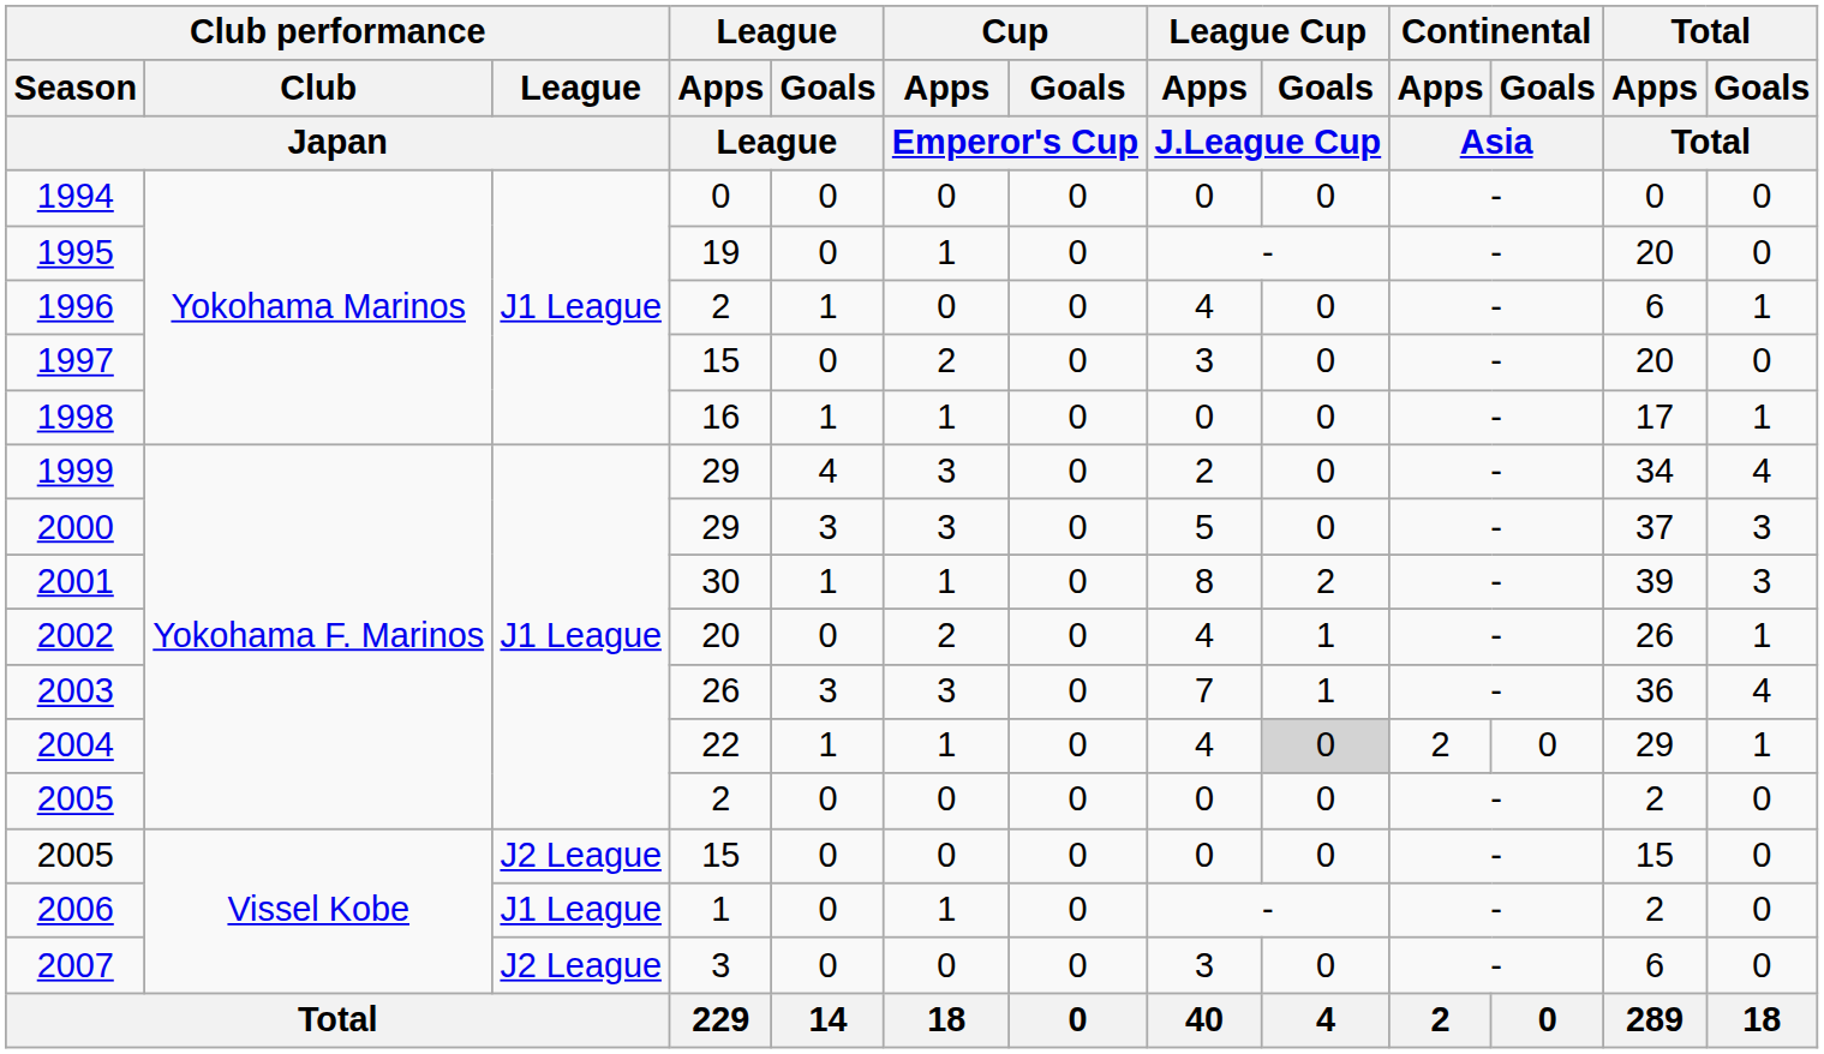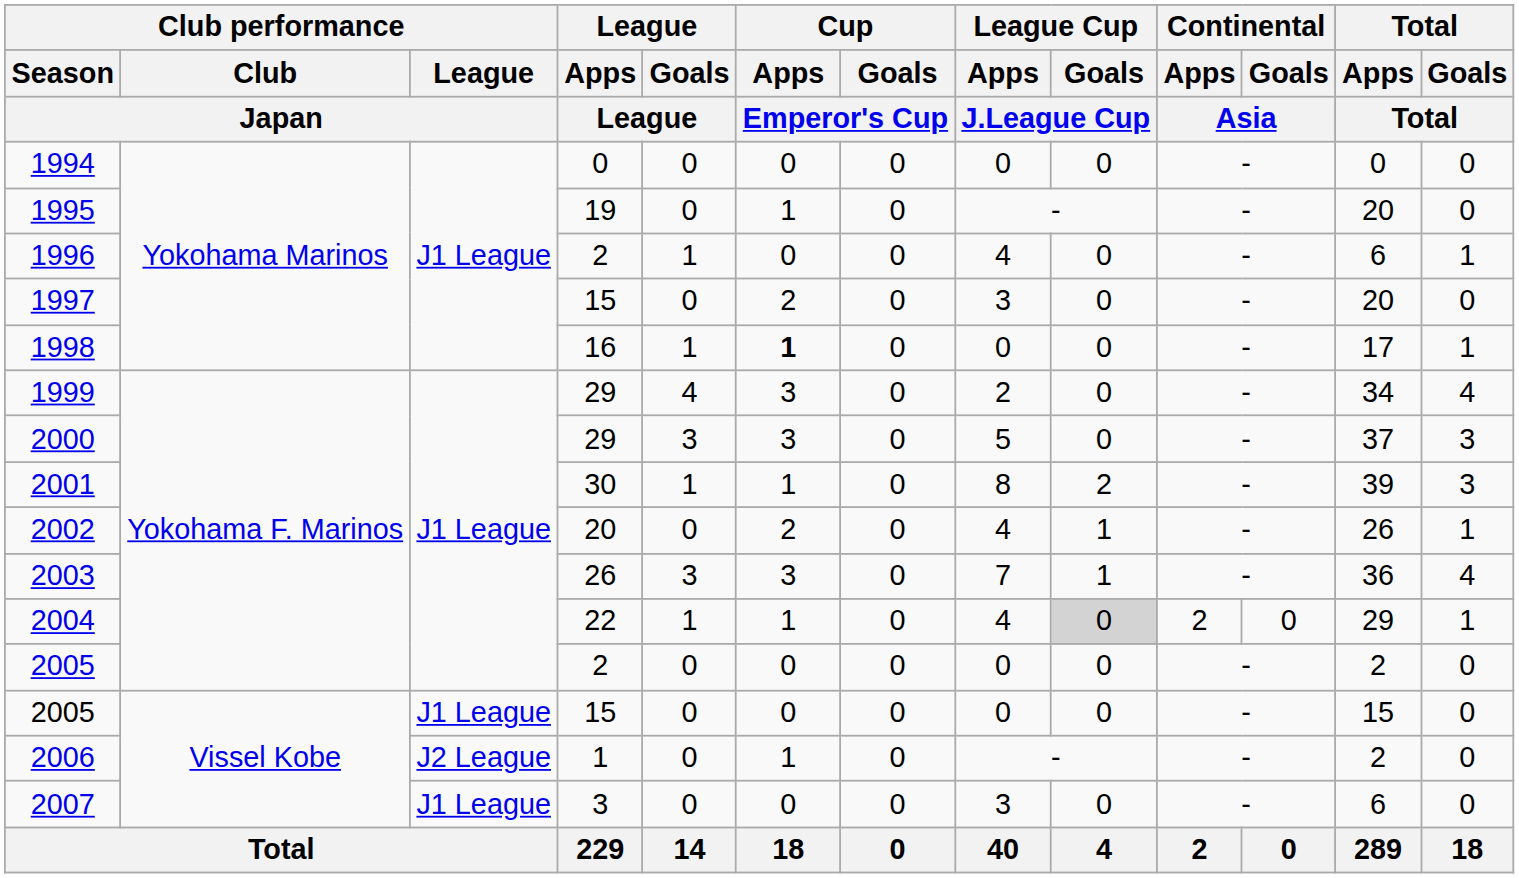 <table class="wikitable" style="text-align:center;">
 <tr>
 <th colspan=3>Club performance</th>
 <th colspan=2>League</th>
 <th colspan=2>Cup</th>
 <th colspan=2>League Cup</th>
 <th colspan=2>Continental</th>
 <th colspan=2>Total</th>
 </tr>
 <tr>
 <th>Season</th>
 <th>Club</th>
 <th>League</th>
 <th>Apps</th>
 <th>Goals</th>
 <th>Apps</th>
 <th>Goals</th>
 <th>Apps</th>
 <th>Goals</th>
 <th>Apps</th>
 <th>Goals</th>
 <th>Apps</th>
 <th>Goals</th>
 </tr>
 <tr>
 <th colspan=3>Japan</th>
 <th colspan=2>League</th>
 <th colspan=2><a href='#'>Emperor's Cup</a></th>
 <th colspan=2><a href='#'>J.League Cup</a></th>
 <th colspan=2><a href='#'>Asia</a></th>
 <th colspan=2>Total</th>
 </tr>
 <tr>
 <td><a href='#'>1994</a></td>
 <td rowspan="5"><a href='#'>Yokohama Marinos</a></td>
 <td rowspan="5"><a href='#'>J1 League</a></td>
 <td>0</td>
 <td>0</td>
 <td>0</td>
 <td>0</td>
 <td>0</td>
 <td>0</td>
 <td colspan="2">-</td>
 <td>0</td>
 <td>0</td>
 </tr>
 <tr>
 <td><a href='#'>1995</a></td>
 <td>19</td>
 <td>0</td>
 <td>1</td>
 <td>0</td>
 <td colspan="2">-</td>
 <td colspan="2">-</td>
 <td>20</td>
 <td>0</td>
 </tr>
 <tr>
 <td><a href='#'>1996</a></td>
 <td>2</td>
 <td>1</td>
 <td>0</td>
 <td>0</td>
 <td>4</td>
 <td>0</td>
 <td colspan="2">-</td>
 <td>6</td>
 <td>1</td>
 </tr>
 <tr>
 <td><a href='#'>1997</a></td>
 <td>15</td>
 <td>0</td>
 <td>2</td>
 <td>0</td>
 <td>3</td>
 <td>0</td>
 <td colspan="2">-</td>
 <td>20</td>
 <td>0</td>
 </tr>
 <tr>
 <td><a href='#'>1998</a></td>
 <td>16</td>
 <td>1</td>
-<td>1</td>
+<td><strong>1</strong></td>
 <td>0</td>
 <td>0</td>
 <td>0</td>
 <td colspan="2">-</td>
 <td>17</td>
 <td>1</td>
 </tr>
 <tr>
 <td><a href='#'>1999</a></td>
 <td rowspan="7"><a href='#'>Yokohama F. Marinos</a></td>
 <td rowspan="7"><a href='#'>J1 League</a></td>
 <td>29</td>
 <td>4</td>
 <td>3</td>
 <td>0</td>
 <td>2</td>
 <td>0</td>
 <td colspan="2">-</td>
 <td>34</td>
 <td>4</td>
 </tr>
 <tr>
 <td><a href='#'>2000</a></td>
 <td>29</td>
 <td>3</td>
 <td>3</td>
 <td>0</td>
 <td>5</td>
 <td>0</td>
 <td colspan="2">-</td>
 <td>37</td>
 <td>3</td>
 </tr>
 <tr>
 <td><a href='#'>2001</a></td>
 <td>30</td>
 <td>1</td>
 <td>1</td>
 <td>0</td>
 <td>8</td>
 <td>2</td>
 <td colspan="2">-</td>
 <td>39</td>
 <td>3</td>
 </tr>
 <tr>
 <td><a href='#'>2002</a></td>
 <td>20</td>
 <td>0</td>
 <td>2</td>
 <td>0</td>
 <td>4</td>
 <td>1</td>
 <td colspan="2">-</td>
 <td>26</td>
 <td>1</td>
 </tr>
 <tr>
 <td><a href='#'>2003</a></td>
 <td>26</td>
 <td>3</td>
 <td>3</td>
 <td>0</td>
 <td>7</td>
 <td>1</td>
 <td colspan="2">-</td>
 <td>36</td>
 <td>4</td>
 </tr>
 <tr>
 <td><a href='#'>2004</a></td>
 <td>22</td>
 <td>1</td>
 <td>1</td>
 <td>0</td>
 <td>4</td>
 <td style="background: lightgrey;">0</td>
 <td>2</td>
 <td>0</td>
 <td>29</td>
 <td>1</td>
 </tr>
 <tr>
 <td><a href='#'>2005</a></td>
 <td>2</td>
 <td>0</td>
 <td>0</td>
 <td>0</td>
 <td>0</td>
 <td>0</td>
 <td colspan="2">-</td>
 <td>2</td>
 <td>0</td>
 </tr>
 <tr>
 <td>2005</td>
 <td rowspan="3"><a href='#'>Vissel Kobe</a></td>
-<td><a href='#'>J2 League</a></td>
+<td><a href='#'>J1 League</a></td>
 <td>15</td>
 <td>0</td>
 <td>0</td>
 <td>0</td>
 <td>0</td>
 <td>0</td>
 <td colspan="2">-</td>
 <td>15</td>
 <td>0</td>
 </tr>
 <tr>
 <td><a href='#'>2006</a></td>
-<td><a href='#'>J1 League</a></td>
+<td><a href='#'>J2 League</a></td>
 <td>1</td>
 <td>0</td>
 <td>1</td>
 <td>0</td>
 <td colspan="2">-</td>
 <td colspan="2">-</td>
 <td>2</td>
 <td>0</td>
 </tr>
 <tr>
 <td><a href='#'>2007</a></td>
-<td><a href='#'>J2 League</a></td>
+<td><a href='#'>J1 League</a></td>
 <td>3</td>
 <td>0</td>
 <td>0</td>
 <td>0</td>
 <td>3</td>
 <td>0</td>
 <td colspan="2">-</td>
 <td>6</td>
 <td>0</td>
 </tr>
 <tr>
 <th colspan=3>Total</th>
 <th>229</th>
 <th>14</th>
 <th>18</th>
 <th>0</th>
 <th>40</th>
 <th>4</th>
 <th>2</th>
 <th>0</th>
 <th>289</th>
 <th>18</th>
 </tr>
 </table>
